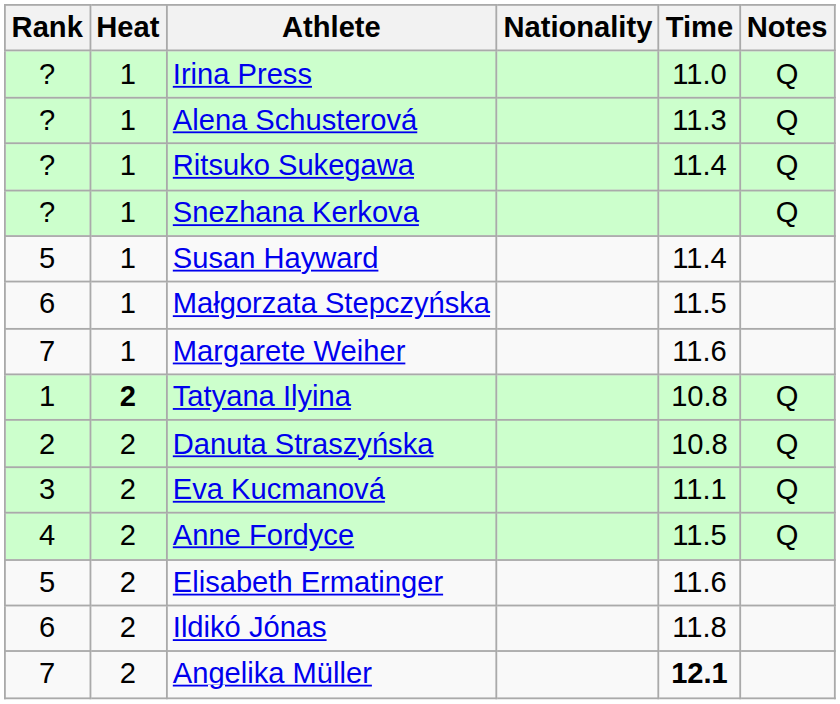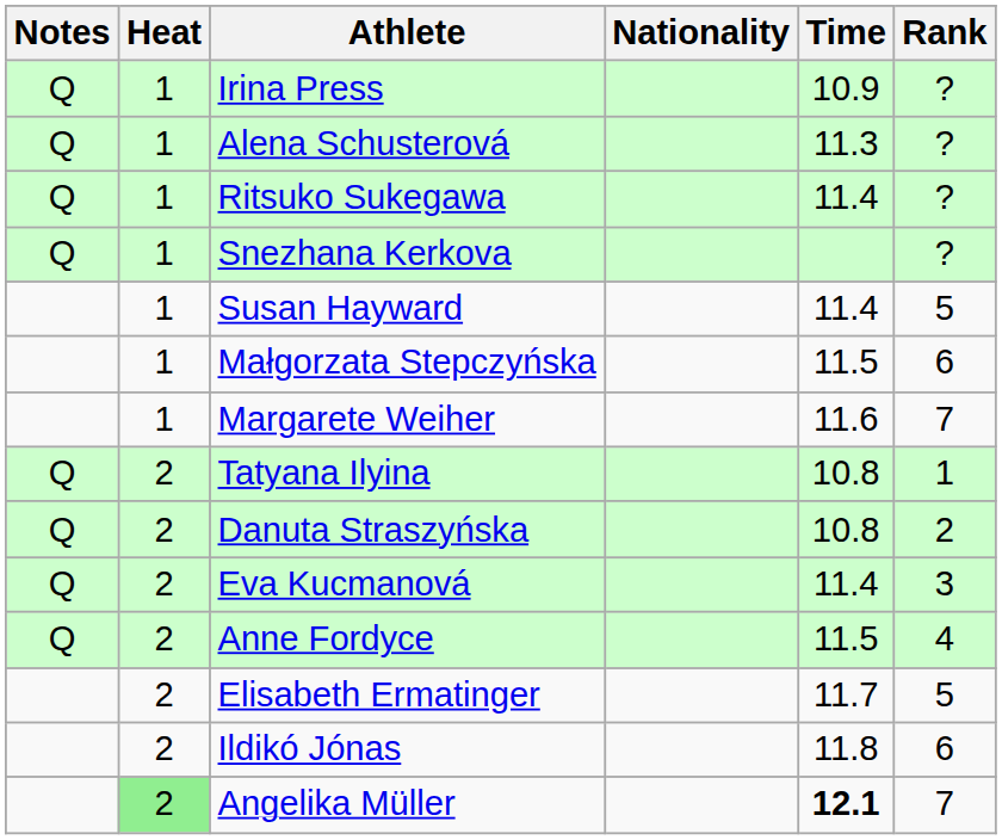 <table class="wikitable sortable" style="text-align:center">
 <tr>
-<th>Rank</th>
+<th>Notes</th>
 <th>Heat</th>
 <th>Athlete</th>
 <th>Nationality</th>
 <th>Time</th>
-<th>Notes</th>
+<th>Rank</th>
 </tr>
 <tr bgcolor=ccffcc>
-<td>?</td>
+<td>Q</td>
 <td>1</td>
 <td align=left><a href='#'>Irina Press</a></td>
 <td align=left></td>
-<td>11.0</td>
-<td>Q</td>
+<td>10.9</td>
+<td>?</td>
 </tr>
 <tr bgcolor=ccffcc>
-<td>?</td>
+<td>Q</td>
 <td>1</td>
 <td align=left><a href='#'>Alena Schusterová</a></td>
 <td align=left></td>
 <td>11.3</td>
-<td>Q</td>
+<td>?</td>
 </tr>
 <tr bgcolor=ccffcc>
-<td>?</td>
+<td>Q</td>
 <td>1</td>
 <td align=left><a href='#'>Ritsuko Sukegawa</a></td>
 <td align=left></td>
 <td>11.4</td>
-<td>Q</td>
+<td>?</td>
 </tr>
 <tr bgcolor=ccffcc>
-<td>?</td>
+<td>Q</td>
 <td>1</td>
 <td align=left><a href='#'>Snezhana Kerkova</a></td>
 <td align=left></td>
 <td></td>
-<td>Q</td>
+<td>?</td>
 </tr>
 <tr>
-<td>5</td>
+<td></td>
 <td>1</td>
 <td align=left><a href='#'>Susan Hayward</a></td>
 <td align=left></td>
 <td>11.4</td>
-<td></td>
+<td>5</td>
 </tr>
 <tr>
-<td>6</td>
+<td></td>
 <td>1</td>
 <td align=left><a href='#'>Małgorzata Stepczyńska</a></td>
 <td align=left></td>
 <td>11.5</td>
-<td></td>
+<td>6</td>
 </tr>
 <tr>
-<td>7</td>
+<td></td>
 <td>1</td>
 <td align=left><a href='#'>Margarete Weiher</a></td>
 <td align=left></td>
 <td>11.6</td>
-<td></td>
+<td>7</td>
 </tr>
 <tr bgcolor=ccffcc>
-<td>1</td>
-<td><strong>2</strong></td>
+<td>Q</td>
+<td>2</td>
 <td align=left><a href='#'>Tatyana Ilyina</a></td>
 <td align=left></td>
 <td>10.8</td>
-<td>Q</td>
+<td>1</td>
 </tr>
 <tr bgcolor=ccffcc>
-<td>2</td>
+<td>Q</td>
 <td>2</td>
 <td align=left><a href='#'>Danuta Straszyńska</a></td>
 <td align=left></td>
 <td>10.8</td>
-<td>Q</td>
+<td>2</td>
 </tr>
 <tr bgcolor=ccffcc>
-<td>3</td>
+<td>Q</td>
 <td>2</td>
 <td align=left><a href='#'>Eva Kucmanová</a></td>
 <td align=left></td>
-<td>11.1</td>
-<td>Q</td>
+<td>11.4</td>
+<td>3</td>
 </tr>
 <tr bgcolor=ccffcc>
-<td>4</td>
+<td>Q</td>
 <td>2</td>
 <td align=left><a href='#'>Anne Fordyce</a></td>
 <td align=left></td>
 <td>11.5</td>
-<td>Q</td>
+<td>4</td>
 </tr>
 <tr>
-<td>5</td>
+<td></td>
 <td>2</td>
 <td align=left><a href='#'>Elisabeth Ermatinger</a></td>
 <td align=left></td>
-<td>11.6</td>
-<td></td>
+<td>11.7</td>
+<td>5</td>
 </tr>
 <tr>
-<td>6</td>
+<td></td>
 <td>2</td>
 <td align=left><a href='#'>Ildikó Jónas</a></td>
 <td align=left></td>
 <td>11.8</td>
-<td></td>
+<td>6</td>
 </tr>
 <tr>
-<td>7</td>
-<td>2</td>
+<td></td>
+<td style="background: lightgreen;">2</td>
 <td align=left><a href='#'>Angelika Müller</a></td>
 <td align=left></td>
 <td><strong>12.1</strong></td>
-<td></td>
+<td>7</td>
 </tr>
 </table>
